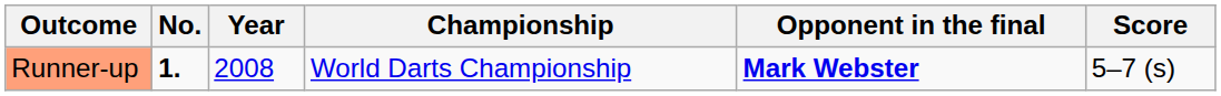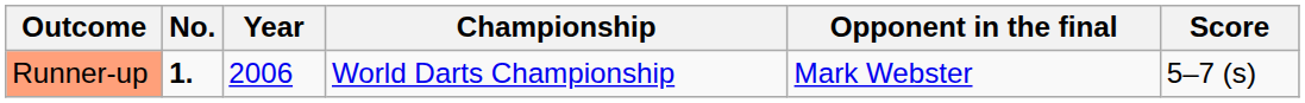 <table class="wikitable">
 <tr>
 <th width="80">Outcome</th>
 <th width="20">No.</th>
 <th width="50">Year</th>
 <th style="width:250px;">Championship</th>
 <th style="width:200px;">Opponent in the final</th>
 <th width="70">Score</th>
 </tr>
 <tr>
 <td style="background:#ffa07a;">Runner-up</td>
 <td><strong>1.</strong></td>
-<td><a href='#'>2008</a></td>
+<td><a href='#'>2006</a></td>
 <td><a href='#'>World Darts Championship</a></td>
-<td><strong> <a href='#'>Mark Webster</a></strong></td>
+<td> <a href='#'>Mark Webster</a></td>
 <td>5–7 (s)</td>
 </tr>
 </table>
